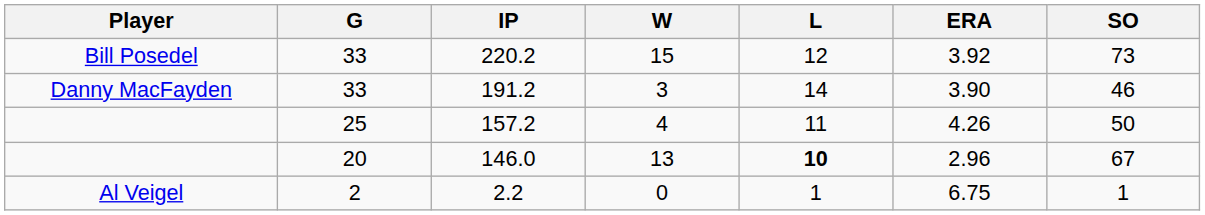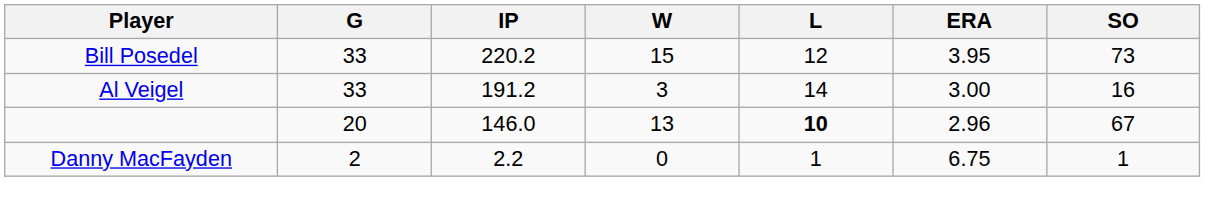 <table class="wikitable sortable">
 <tr>
 <th bgcolor="#DDDDFF" width="16%">Player</th>
 <th bgcolor="#DDDDFF" width="9%">G</th>
 <th bgcolor="#DDDDFF" width="9%">IP</th>
 <th bgcolor="#DDDDFF" width="9%">W</th>
 <th bgcolor="#DDDDFF" width="9%">L</th>
 <th bgcolor="#DDDDFF" width="9%">ERA</th>
 <th bgcolor="#DDDDFF" width="9%">SO</th>
 </tr>
 <tr align="center">
 <td><a href='#'>Bill Posedel</a></td>
 <td>33</td>
 <td>220.2</td>
 <td>15</td>
 <td>12</td>
-<td>3.92</td>
+<td>3.95</td>
 <td>73</td>
 </tr>
 <tr align="center">
-<td><a href='#'>Danny MacFayden</a></td>
+<td><a href='#'>Al Veigel</a></td>
 <td>33</td>
 <td>191.2</td>
 <td>3</td>
 <td>14</td>
-<td>3.90</td>
-<td>46</td>
-</tr>
-<tr align="center">
-<td></td>
-<td>25</td>
-<td>157.2</td>
-<td>4</td>
-<td>11</td>
-<td>4.26</td>
-<td>50</td>
+<td>3.00</td>
+<td>16</td>
 </tr>
 <tr align="center">
 <td></td>
 <td>20</td>
 <td>146.0</td>
 <td>13</td>
 <td><strong>10</strong></td>
 <td>2.96</td>
 <td>67</td>
 </tr>
 <tr align="center">
-<td><a href='#'>Al Veigel</a></td>
+<td><a href='#'>Danny MacFayden</a></td>
 <td>2</td>
 <td>2.2</td>
 <td>0</td>
 <td>1</td>
 <td>6.75</td>
 <td>1</td>
 </tr>
 </table>
